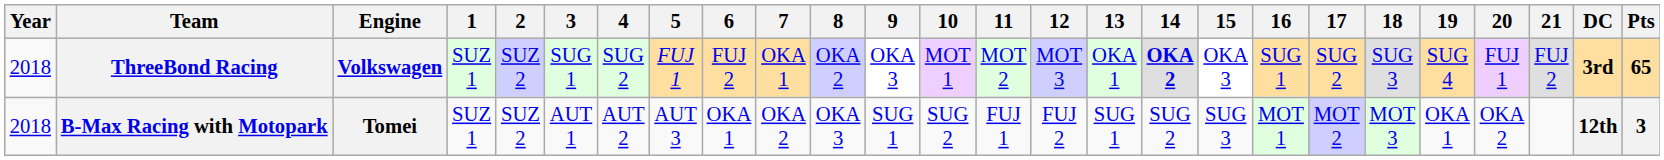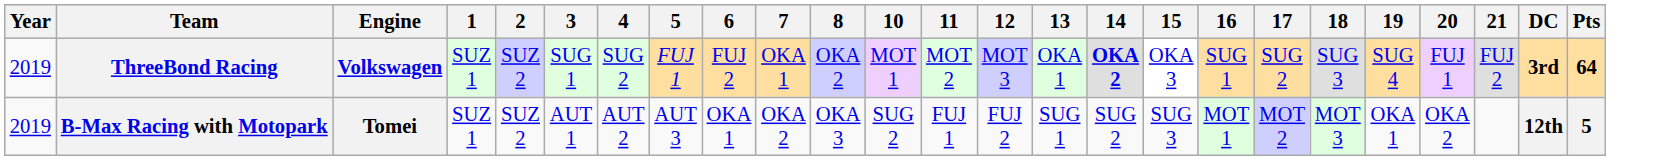 <table class="wikitable" style="text-align:center; font-size:85%">
 <tr>
 <th>Year</th>
 <th>Team</th>
 <th>Engine</th>
 <th>1</th>
 <th>2</th>
 <th>3</th>
 <th>4</th>
 <th>5</th>
 <th>6</th>
 <th>7</th>
 <th>8</th>
-<th>9</th>
 <th>10</th>
 <th>11</th>
 <th>12</th>
 <th>13</th>
 <th>14</th>
 <th>15</th>
 <th>16</th>
 <th>17</th>
 <th>18</th>
 <th>19</th>
 <th>20</th>
 <th>21</th>
 <th>DC</th>
 <th>Pts</th>
 </tr>
 <tr>
-<td><a href='#'>2018</a></td>
+<td><a href='#'>2019</a></td>
 <th nowrap><a href='#'>ThreeBond Racing</a></th>
 <th nowrap><a href='#'>Volkswagen</a></th>
 <td style="background:#DFFFDF;"><a href='#'>SUZ<br>1</a><br></td>
 <td style="background:#CFCFFF;"><a href='#'>SUZ<br>2</a><br></td>
 <td style="background:#DFFFDF;"><a href='#'>SUG<br>1</a><br></td>
 <td style="background:#DFFFDF;"><a href='#'>SUG<br>2</a><br></td>
 <td style="background:#FFDF9F;"><em><a href='#'>FUJ<br>1</a></em><br></td>
 <td style="background:#FFDF9F;"><a href='#'>FUJ<br>2</a><br></td>
 <td style="background:#FFDF9F;"><a href='#'>OKA<br>1</a><br></td>
 <td style="background:#CFCFFF;"><a href='#'>OKA<br>2</a><br></td>
-<td style="background:#FFFFFF;"><a href='#'>OKA<br>3</a><br></td>
 <td style="background:#EFCFFF;"><a href='#'>MOT<br>1</a><br></td>
 <td style="background:#DFFFDF;"><a href='#'>MOT<br>2</a><br></td>
 <td style="background:#CFCFFF;"><a href='#'>MOT<br>3</a><br></td>
 <td style="background:#DFFFDF;"><a href='#'>OKA<br>1</a><br></td>
 <td style="background:#DFDFDF;"><strong><a href='#'>OKA<br>2</a><br></strong></td>
 <td style="background:#FFFFFF;"><a href='#'>OKA<br>3</a><br></td>
 <td style="background:#FFDF9F;"><a href='#'>SUG<br>1</a><br></td>
 <td style="background:#FFDF9F;"><a href='#'>SUG<br>2</a><br></td>
 <td style="background:#DFDFDF;"><a href='#'>SUG<br>3</a><br></td>
 <td style="background:#FFDF9F;"><a href='#'>SUG<br>4</a><br></td>
 <td style="background:#EFCFFF;"><a href='#'>FUJ<br>1</a><br></td>
 <td style="background:#DFDFDF;"><a href='#'>FUJ<br>2</a><br></td>
 <th style="background:#FFDF9F;">3rd</th>
-<th style="background:#FFDF9F;">65</th>
+<th style="background:#FFDF9F;">64</th>
 </tr>
 <tr>
-<td><a href='#'>2018</a></td>
+<td><a href='#'>2019</a></td>
 <th nowrap><a href='#'>B-Max Racing</a> with <a href='#'>Motopark</a></th>
 <th>Tomei</th>
 <td style="background:#;"><a href='#'>SUZ<br>1</a></td>
 <td style="background:#;"><a href='#'>SUZ<br>2</a></td>
 <td style="background:#;"><a href='#'>AUT<br>1</a></td>
 <td style="background:#;"><a href='#'>AUT<br>2</a></td>
 <td style="background:#;"><a href='#'>AUT<br>3</a></td>
 <td style="background:#;"><a href='#'>OKA<br>1</a></td>
 <td style="background:#;"><a href='#'>OKA<br>2</a></td>
 <td style="background:#;"><a href='#'>OKA<br>3</a></td>
-<td style="background:#;"><a href='#'>SUG<br>1</a></td>
 <td style="background:#;"><a href='#'>SUG<br>2</a></td>
 <td style="background:#;"><a href='#'>FUJ<br>1</a></td>
 <td style="background:#;"><a href='#'>FUJ<br>2</a></td>
 <td style="background:#;"><a href='#'>SUG<br>1</a></td>
 <td style="background:#;"><a href='#'>SUG<br>2</a></td>
 <td style="background:#;"><a href='#'>SUG<br>3</a></td>
 <td style="background:#DFFFDF;"><a href='#'>MOT<br>1</a><br></td>
 <td style="background:#CFCFFF;"><a href='#'>MOT<br>2</a><br></td>
 <td style="background:#DFFFDF;"><a href='#'>MOT<br>3</a><br></td>
 <td style="background:#;"><a href='#'>OKA<br>1</a></td>
 <td style="background:#;"><a href='#'>OKA<br>2</a></td>
 <td></td>
 <th>12th</th>
-<th>3</th>
+<th>5</th>
 </tr>
 </table>
